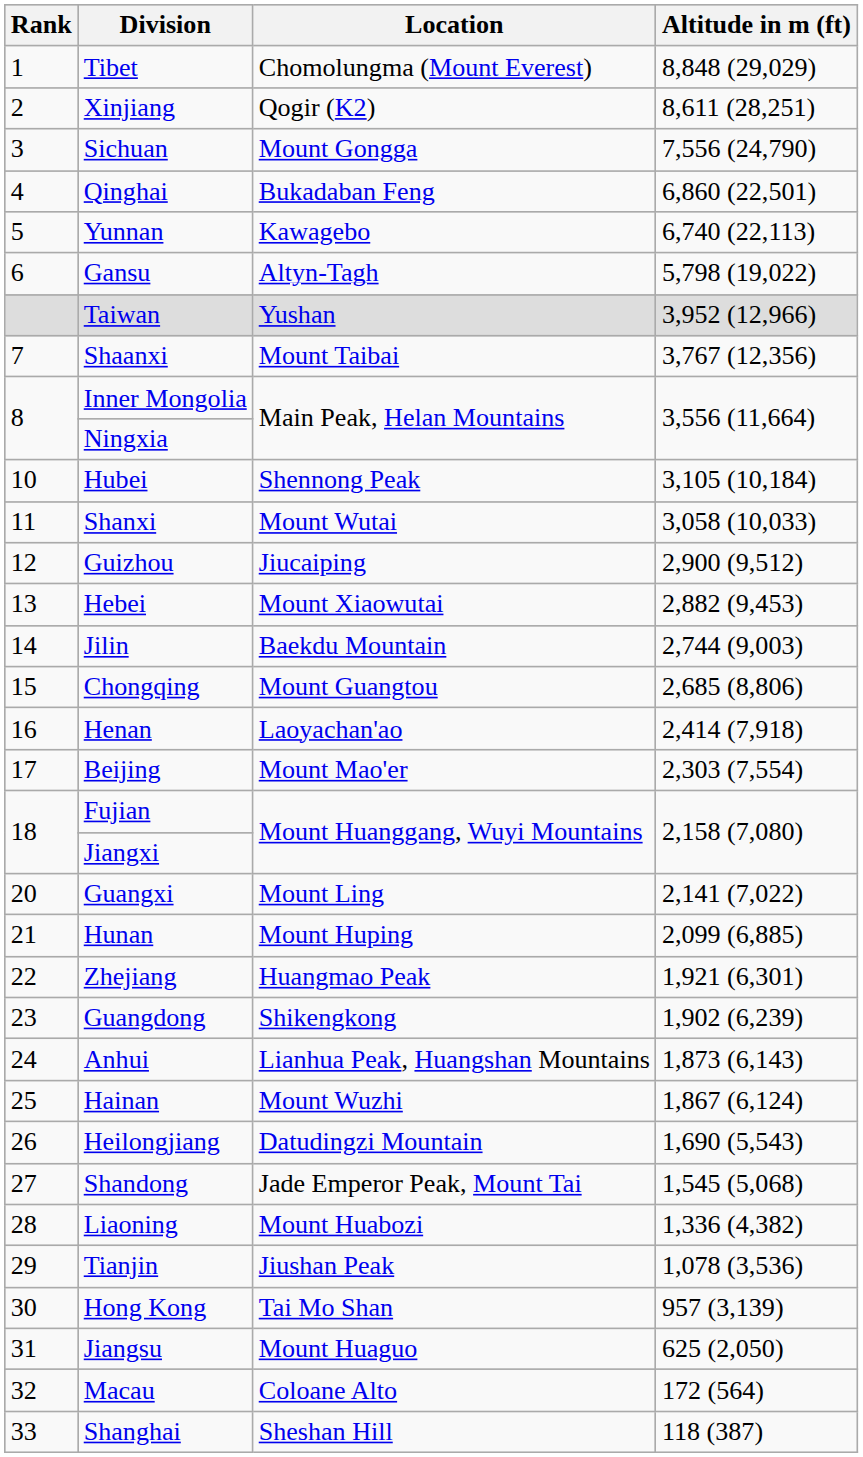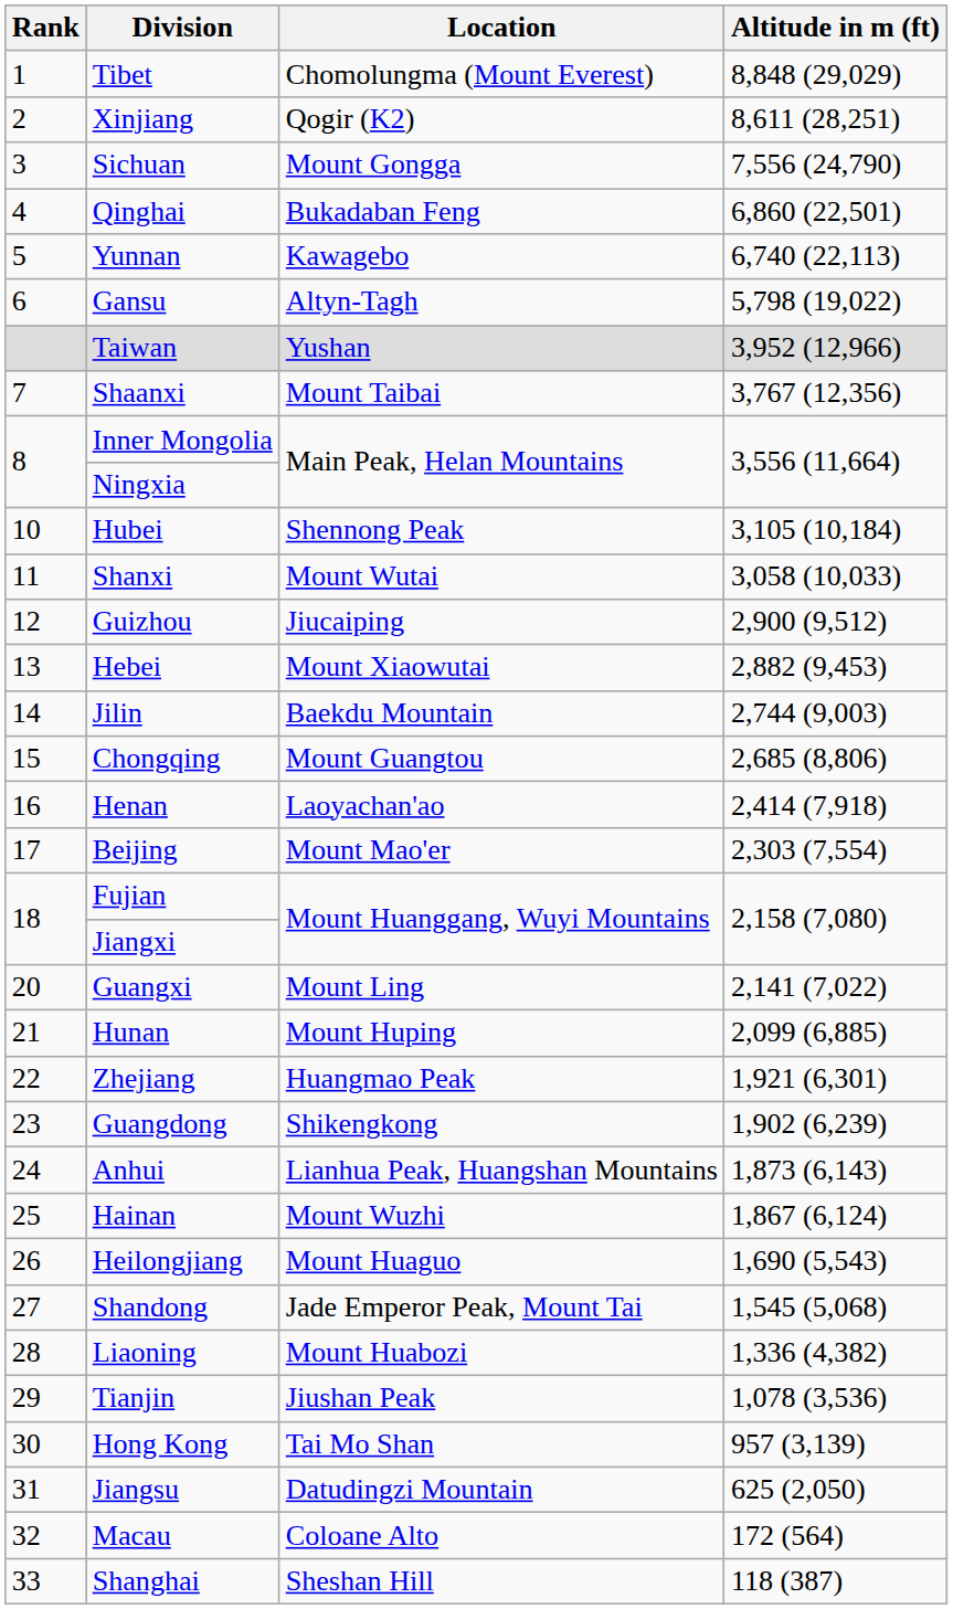 <table class="wikitable sortable">
 <tr>
 <th>Rank</th>
 <th>Division</th>
 <th>Location</th>
 <th>Altitude in m (ft)</th>
 </tr>
 <tr>
 <td>1</td>
 <td><a href='#'>Tibet</a></td>
 <td>Chomolungma (<a href='#'>Mount Everest</a>)</td>
 <td>8,848 (29,029)</td>
 </tr>
 <tr>
 <td>2</td>
 <td><a href='#'>Xinjiang</a></td>
 <td>Qogir (<a href='#'>K2</a>)</td>
 <td>8,611 (28,251)</td>
 </tr>
 <tr>
 <td>3</td>
 <td><a href='#'>Sichuan</a></td>
 <td><a href='#'>Mount Gongga</a></td>
 <td>7,556 (24,790)</td>
 </tr>
 <tr>
 <td>4</td>
 <td><a href='#'>Qinghai</a></td>
 <td><a href='#'>Bukadaban Feng</a></td>
 <td>6,860 (22,501)</td>
 </tr>
 <tr>
 <td>5</td>
 <td><a href='#'>Yunnan</a></td>
 <td><a href='#'>Kawagebo</a></td>
 <td>6,740 (22,113)</td>
 </tr>
 <tr>
 <td>6</td>
 <td><a href='#'>Gansu</a></td>
 <td><a href='#'>Altyn-Tagh</a></td>
 <td>5,798 (19,022)</td>
 </tr>
 <tr style="background-color:#DDDDDD">
 <td></td>
 <td><a href='#'>Taiwan</a></td>
 <td><a href='#'>Yushan</a></td>
 <td>3,952 (12,966)</td>
 </tr>
 <tr>
 <td>7</td>
 <td><a href='#'>Shaanxi</a></td>
 <td><a href='#'>Mount Taibai</a></td>
 <td>3,767 (12,356)</td>
 </tr>
 <tr>
 <td rowspan="2" valign="center">8</td>
 <td><a href='#'>Inner Mongolia</a></td>
 <td rowspan="2" valign="center">Main Peak, <a href='#'>Helan Mountains</a></td>
 <td rowspan="2" valign="center">3,556 (11,664)</td>
 </tr>
 <tr>
 <td><a href='#'>Ningxia</a></td>
 </tr>
 <tr>
 <td>10</td>
 <td><a href='#'>Hubei</a></td>
 <td><a href='#'>Shennong Peak</a></td>
 <td>3,105 (10,184)</td>
 </tr>
 <tr>
 <td>11</td>
 <td><a href='#'>Shanxi</a></td>
 <td><a href='#'>Mount Wutai</a></td>
 <td>3,058 (10,033)</td>
 </tr>
 <tr>
 <td>12</td>
 <td><a href='#'>Guizhou</a></td>
 <td><a href='#'>Jiucaiping</a></td>
 <td>2,900 (9,512)</td>
 </tr>
 <tr>
 <td>13</td>
 <td><a href='#'>Hebei</a></td>
 <td><a href='#'>Mount Xiaowutai</a></td>
 <td>2,882 (9,453)</td>
 </tr>
 <tr>
 <td>14</td>
 <td><a href='#'>Jilin</a></td>
 <td><a href='#'>Baekdu Mountain</a></td>
 <td>2,744 (9,003)</td>
 </tr>
 <tr>
 <td>15</td>
 <td><a href='#'>Chongqing</a></td>
 <td><a href='#'>Mount Guangtou</a></td>
 <td>2,685 (8,806)</td>
 </tr>
 <tr>
 <td>16</td>
 <td><a href='#'>Henan</a></td>
 <td><a href='#'>Laoyachan'ao</a></td>
 <td>2,414 (7,918)</td>
 </tr>
 <tr>
 <td>17</td>
 <td><a href='#'>Beijing</a></td>
 <td><a href='#'>Mount Mao'er</a></td>
 <td>2,303 (7,554)</td>
 </tr>
 <tr>
 <td valign=center rowspan=2>18</td>
 <td><a href='#'>Fujian</a></td>
 <td valign=center rowspan=2><a href='#'>Mount Huanggang</a>, <a href='#'>Wuyi Mountains</a></td>
 <td valign=center rowspan=2>2,158 (7,080)</td>
 </tr>
 <tr>
 <td><a href='#'>Jiangxi</a></td>
 </tr>
 <tr>
 <td>20</td>
 <td><a href='#'>Guangxi</a></td>
 <td><a href='#'>Mount Ling</a></td>
 <td>2,141 (7,022)</td>
 </tr>
 <tr>
 <td>21</td>
 <td><a href='#'>Hunan</a></td>
 <td><a href='#'>Mount Huping</a></td>
 <td>2,099 (6,885)</td>
 </tr>
 <tr>
 <td>22</td>
 <td><a href='#'>Zhejiang</a></td>
 <td><a href='#'>Huangmao Peak</a></td>
 <td>1,921 (6,301)</td>
 </tr>
 <tr>
 <td>23</td>
 <td><a href='#'>Guangdong</a></td>
 <td><a href='#'>Shikengkong</a></td>
 <td>1,902 (6,239)</td>
 </tr>
 <tr>
 <td>24</td>
 <td><a href='#'>Anhui</a></td>
 <td><a href='#'>Lianhua Peak</a>, <a href='#'>Huangshan</a> Mountains</td>
 <td>1,873 (6,143)</td>
 </tr>
 <tr>
 <td>25</td>
 <td><a href='#'>Hainan</a></td>
 <td><a href='#'>Mount Wuzhi</a></td>
 <td>1,867 (6,124)</td>
 </tr>
 <tr>
 <td>26</td>
 <td><a href='#'>Heilongjiang</a></td>
-<td><a href='#'>Datudingzi Mountain</a></td>
+<td><a href='#'>Mount Huaguo</a></td>
 <td>1,690 (5,543)</td>
 </tr>
 <tr>
 <td>27</td>
 <td><a href='#'>Shandong</a></td>
 <td>Jade Emperor Peak, <a href='#'>Mount Tai</a></td>
 <td>1,545 (5,068)</td>
 </tr>
 <tr>
 <td>28</td>
 <td><a href='#'>Liaoning</a></td>
 <td><a href='#'>Mount Huabozi</a></td>
 <td>1,336 (4,382)</td>
 </tr>
 <tr>
 <td>29</td>
 <td><a href='#'>Tianjin</a></td>
 <td><a href='#'>Jiushan Peak</a></td>
 <td>1,078 (3,536)</td>
 </tr>
 <tr>
 <td>30</td>
 <td><a href='#'>Hong Kong</a></td>
 <td><a href='#'>Tai Mo Shan</a></td>
 <td>957 (3,139)</td>
 </tr>
 <tr>
 <td>31</td>
 <td><a href='#'>Jiangsu</a></td>
-<td><a href='#'>Mount Huaguo</a></td>
+<td><a href='#'>Datudingzi Mountain</a></td>
 <td>625 (2,050)</td>
 </tr>
 <tr>
 <td>32</td>
 <td><a href='#'>Macau</a></td>
 <td><a href='#'>Coloane Alto</a></td>
 <td>172 (564)</td>
 </tr>
 <tr>
 <td>33</td>
 <td><a href='#'>Shanghai</a></td>
 <td><a href='#'>Sheshan Hill</a></td>
 <td>118 (387)</td>
 </tr>
 </table>
